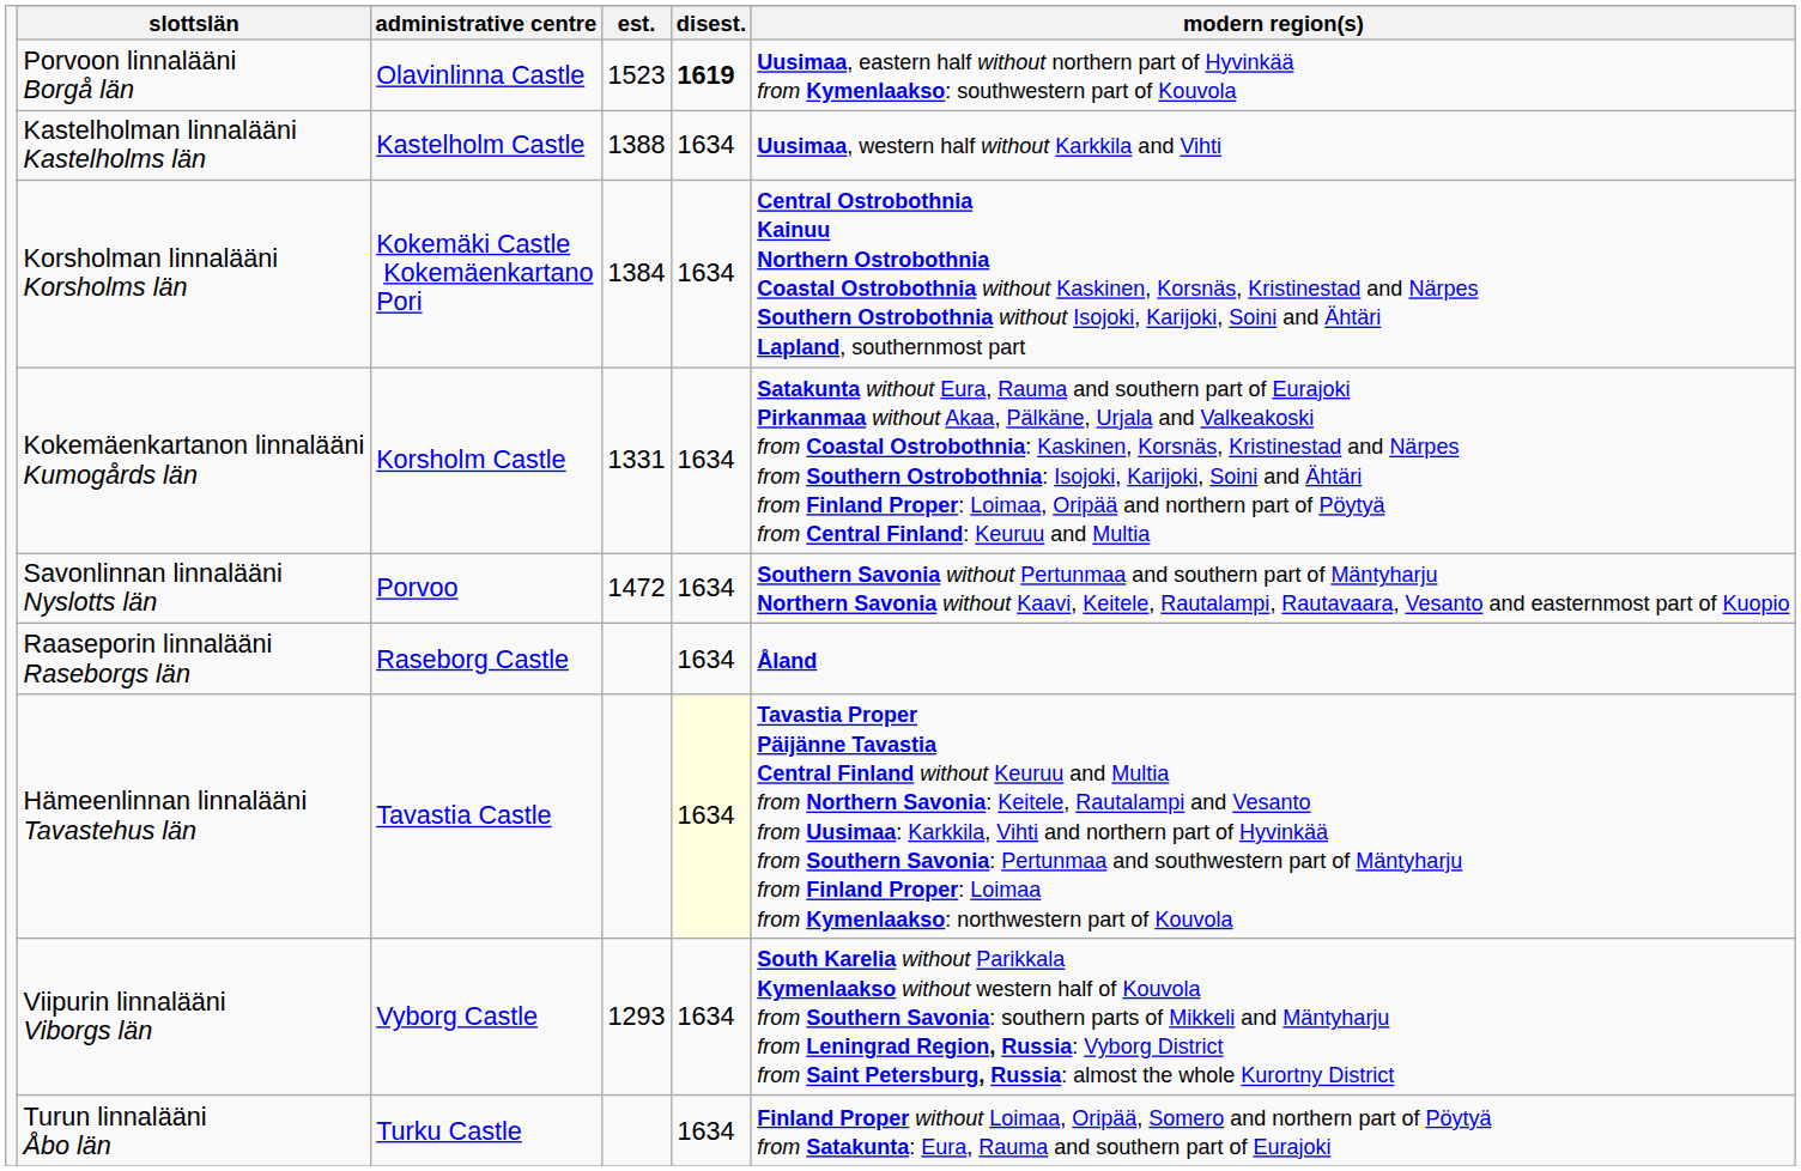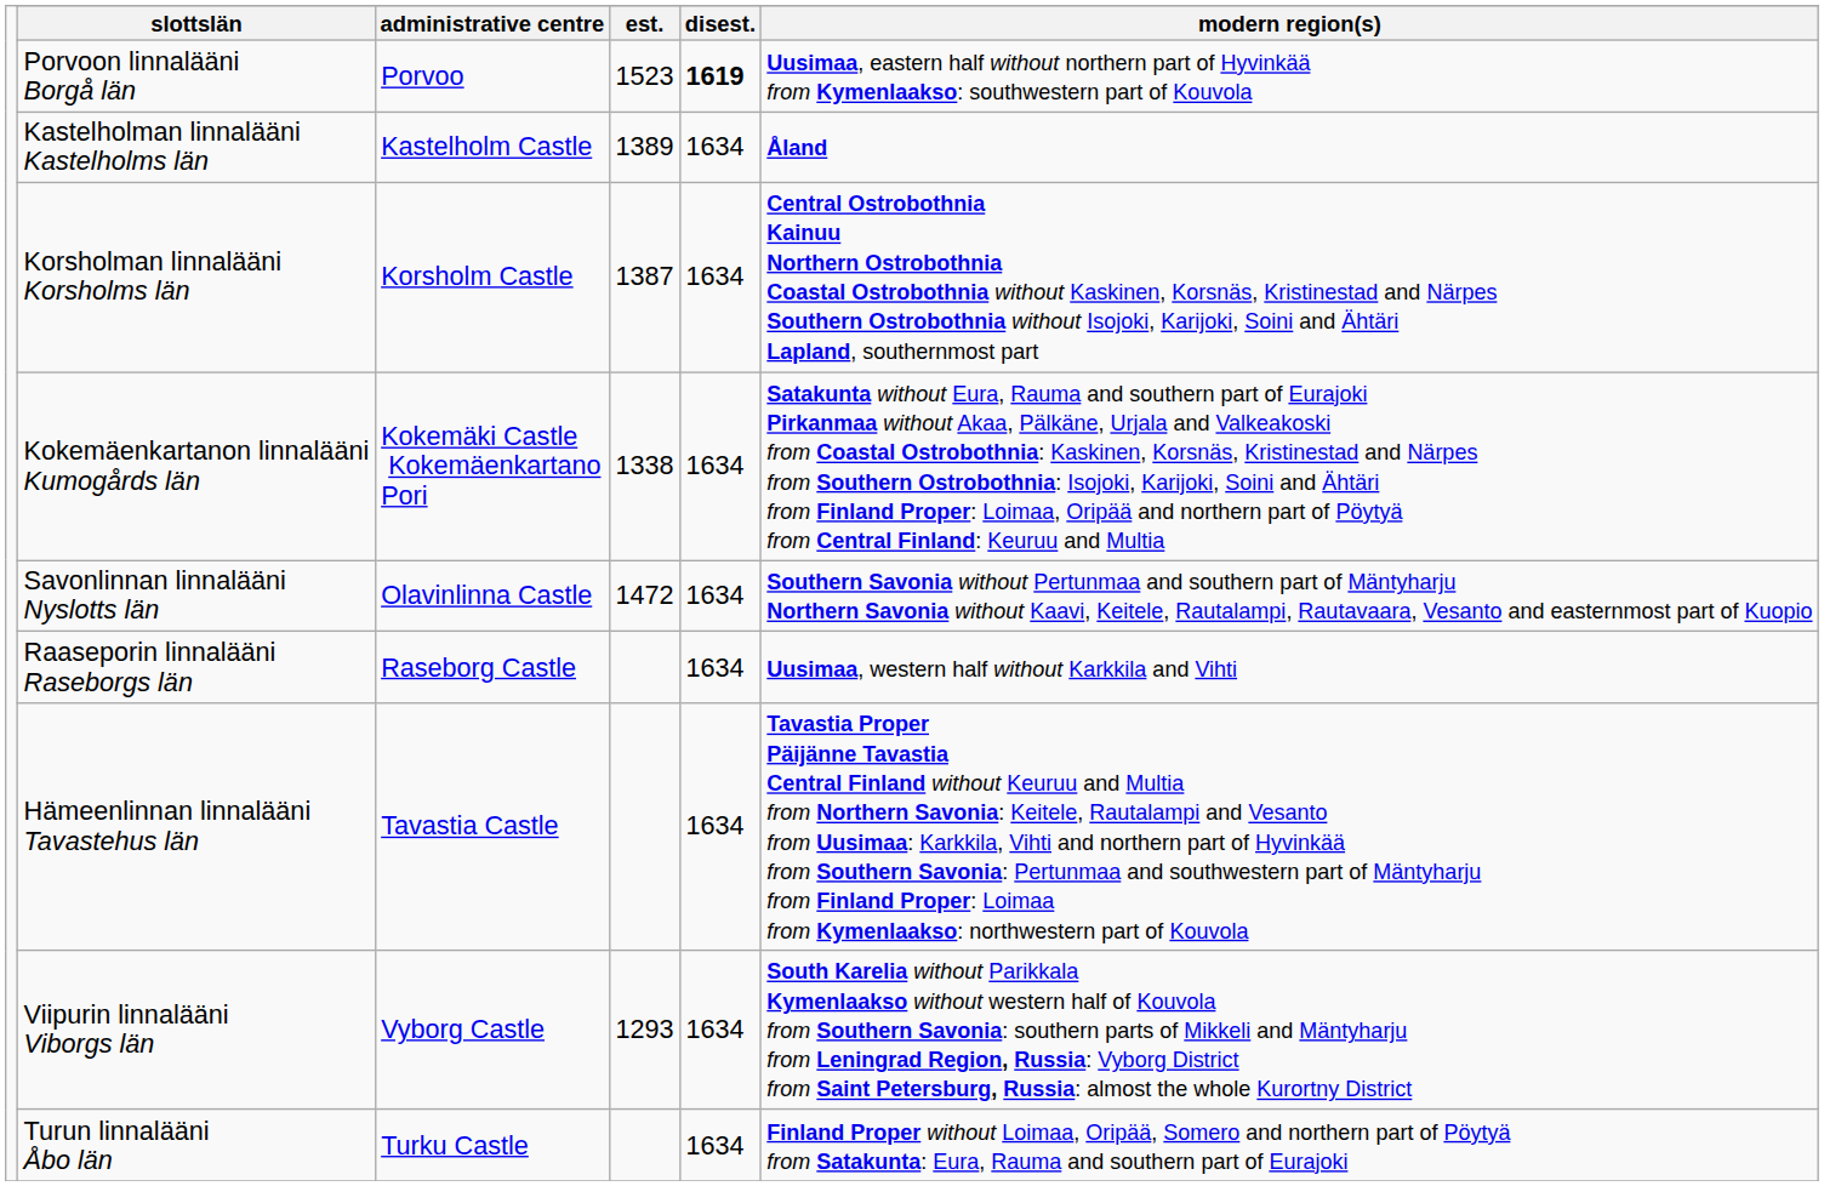 <table class="wikitable sortable">
 <tr>
 <td class="unsortable" rowspan=11></td>
 </tr>
 <tr style="font-size:85%">
 <th>slottslän</th>
 <th>administrative centre</th>
 <th>est.</th>
 <th>disest.</th>
 <th>modern region(s)</th>
 </tr>
 <tr>
 <td>Porvoon linnalääni<br><em>Borgå län</em></td>
-<td><a href='#'>Olavinlinna Castle</a></td>
+<td><a href='#'>Porvoo</a></td>
 <td>1523</td>
 <td><strong>1619</strong></td>
 <td><small><strong><a href='#'>Uusimaa</a></strong>, eastern half <em>without</em> northern part of <a href='#'>Hyvinkää</a><br><em>from</em> <strong><a href='#'>Kymenlaakso</a></strong>: southwestern part of <a href='#'>Kouvola</a></small></td>
 </tr>
 <tr>
 <td>Kastelholman linnalääni<br><em>Kastelholms län</em></td>
 <td><a href='#'>Kastelholm Castle</a></td>
-<td>1388</td>
+<td>1389</td>
 <td>1634</td>
-<td><small><strong><a href='#'>Uusimaa</a></strong>, western half <em>without</em> <a href='#'>Karkkila</a> and <a href='#'>Vihti</a></small></td>
+<td><small><strong><a href='#'>Åland</a></strong></small></td>
 </tr>
 <tr>
 <td>Korsholman linnalääni<br><em>Korsholms län</em></td>
-<td><a href='#'>Kokemäki Castle</a><br> <a href='#'>Kokemäenkartano</a><br> <a href='#'>Pori</a></td>
-<td>1384</td>
+<td><a href='#'>Korsholm Castle</a></td>
+<td>1387</td>
 <td>1634</td>
 <td><small><strong><a href='#'>Central Ostrobothnia</a></strong><br><strong><a href='#'>Kainuu</a></strong><br><strong><a href='#'>Northern Ostrobothnia</a></strong><br><strong><a href='#'>Coastal Ostrobothnia</a></strong> <em>without</em> <a href='#'>Kaskinen</a>, <a href='#'>Korsnäs</a>, <a href='#'>Kristinestad</a> and <a href='#'>Närpes</a><br><strong><a href='#'>Southern Ostrobothnia</a></strong> <em>without</em> <a href='#'>Isojoki</a>, <a href='#'>Karijoki</a>, <a href='#'>Soini</a> and <a href='#'>Ähtäri</a><br><strong><a href='#'>Lapland</a></strong>, southernmost part</small></td>
 </tr>
 <tr>
 <td>Kokemäenkartanon linnalääni<br><em>Kumogårds län</em></td>
-<td><a href='#'>Korsholm Castle</a></td>
-<td>1331</td>
+<td><a href='#'>Kokemäki Castle</a><br> <a href='#'>Kokemäenkartano</a><br> <a href='#'>Pori</a></td>
+<td>1338</td>
 <td>1634</td>
 <td><small><strong><a href='#'>Satakunta</a></strong> <em>without</em> <a href='#'>Eura</a>, <a href='#'>Rauma</a> and southern part of <a href='#'>Eurajoki</a><br><strong><a href='#'>Pirkanmaa</a></strong> <em>without</em> <a href='#'>Akaa</a>, <a href='#'>Pälkäne</a>, <a href='#'>Urjala</a> and <a href='#'>Valkeakoski</a><br><em>from</em> <strong><a href='#'>Coastal Ostrobothnia</a></strong>: <a href='#'>Kaskinen</a>, <a href='#'>Korsnäs</a>, <a href='#'>Kristinestad</a> and <a href='#'>Närpes</a><br><em>from</em> <strong><a href='#'>Southern Ostrobothnia</a></strong>: <a href='#'>Isojoki</a>, <a href='#'>Karijoki</a>, <a href='#'>Soini</a> and <a href='#'>Ähtäri</a><br><em>from</em> <strong><a href='#'>Finland Proper</a></strong>: <a href='#'>Loimaa</a>, <a href='#'>Oripää</a> and northern part of <a href='#'>Pöytyä</a><br><em>from</em> <strong><a href='#'>Central Finland</a></strong>: <a href='#'>Keuruu</a> and <a href='#'>Multia</a></small></td>
 </tr>
 <tr>
 <td>Savonlinnan linnalääni<br><em>Nyslotts län</em></td>
-<td><a href='#'>Porvoo</a></td>
+<td><a href='#'>Olavinlinna Castle</a></td>
 <td>1472</td>
 <td>1634</td>
 <td><small><strong><a href='#'>Southern Savonia</a></strong> <em>without</em> <a href='#'>Pertunmaa</a> and southern part of <a href='#'>Mäntyharju</a><br><strong><a href='#'>Northern Savonia</a></strong> <em>without</em> <a href='#'>Kaavi</a>, <a href='#'>Keitele</a>, <a href='#'>Rautalampi</a>, <a href='#'>Rautavaara</a>, <a href='#'>Vesanto</a> and easternmost part of <a href='#'>Kuopio</a></small></td>
 </tr>
 <tr>
 <td>Raaseporin linnalääni<br><em>Raseborgs län</em></td>
 <td><a href='#'>Raseborg Castle</a></td>
 <td></td>
 <td>1634</td>
-<td><small><strong><a href='#'>Åland</a></strong></small></td>
+<td><small><strong><a href='#'>Uusimaa</a></strong>, western half <em>without</em> <a href='#'>Karkkila</a> and <a href='#'>Vihti</a></small></td>
 </tr>
 <tr>
 <td>Hämeenlinnan linnalääni<br><em>Tavastehus län</em></td>
 <td><a href='#'>Tavastia Castle</a></td>
 <td></td>
-<td style="background: lightyellow;">1634</td>
+<td>1634</td>
 <td><small><strong><a href='#'>Tavastia Proper</a></strong><br><strong><a href='#'>Päijänne Tavastia</a></strong><br><strong><a href='#'>Central Finland</a></strong> <em>without</em> <a href='#'>Keuruu</a> and <a href='#'>Multia</a><br><em>from</em> <strong><a href='#'>Northern Savonia</a></strong>: <a href='#'>Keitele</a>, <a href='#'>Rautalampi</a> and <a href='#'>Vesanto</a><br><em>from</em> <strong><a href='#'>Uusimaa</a></strong>: <a href='#'>Karkkila</a>, <a href='#'>Vihti</a> and northern part of <a href='#'>Hyvinkää</a><br><em>from</em> <strong><a href='#'>Southern Savonia</a></strong>: <a href='#'>Pertunmaa</a> and southwestern part of <a href='#'>Mäntyharju</a><br><em>from</em> <strong><a href='#'>Finland Proper</a></strong>: <a href='#'>Loimaa</a><br><em>from</em> <strong><a href='#'>Kymenlaakso</a></strong>: northwestern part of <a href='#'>Kouvola</a></small></td>
 </tr>
 <tr>
 <td>Viipurin linnalääni<br><em>Viborgs län</em></td>
 <td><a href='#'>Vyborg Castle</a></td>
 <td>1293</td>
 <td>1634</td>
 <td><small><strong><a href='#'>South Karelia</a></strong> <em>without</em> <a href='#'>Parikkala</a><br><strong><a href='#'>Kymenlaakso</a></strong> <em>without</em> western half of <a href='#'>Kouvola</a><br><em>from</em> <strong><a href='#'>Southern Savonia</a></strong>: southern parts of <a href='#'>Mikkeli</a> and <a href='#'>Mäntyharju</a><br><em>from</em> <strong><a href='#'>Leningrad Region</a>, <a href='#'>Russia</a></strong>: <a href='#'>Vyborg District</a><br><em>from</em> <strong><a href='#'>Saint Petersburg</a>, <a href='#'>Russia</a></strong>: almost the whole <a href='#'>Kurortny District</a></small></td>
 </tr>
 <tr>
 <td>Turun linnalääni<br><em>Åbo län</em></td>
 <td><a href='#'>Turku Castle</a></td>
 <td></td>
 <td>1634</td>
 <td><small><strong><a href='#'>Finland Proper</a></strong> <em>without</em> <a href='#'>Loimaa</a>, <a href='#'>Oripää</a>, <a href='#'>Somero</a> and northern part of <a href='#'>Pöytyä</a><br><em>from</em> <strong><a href='#'>Satakunta</a></strong>: <a href='#'>Eura</a>, <a href='#'>Rauma</a> and southern part of <a href='#'>Eurajoki</a></small></td>
 </tr>
 </table>
